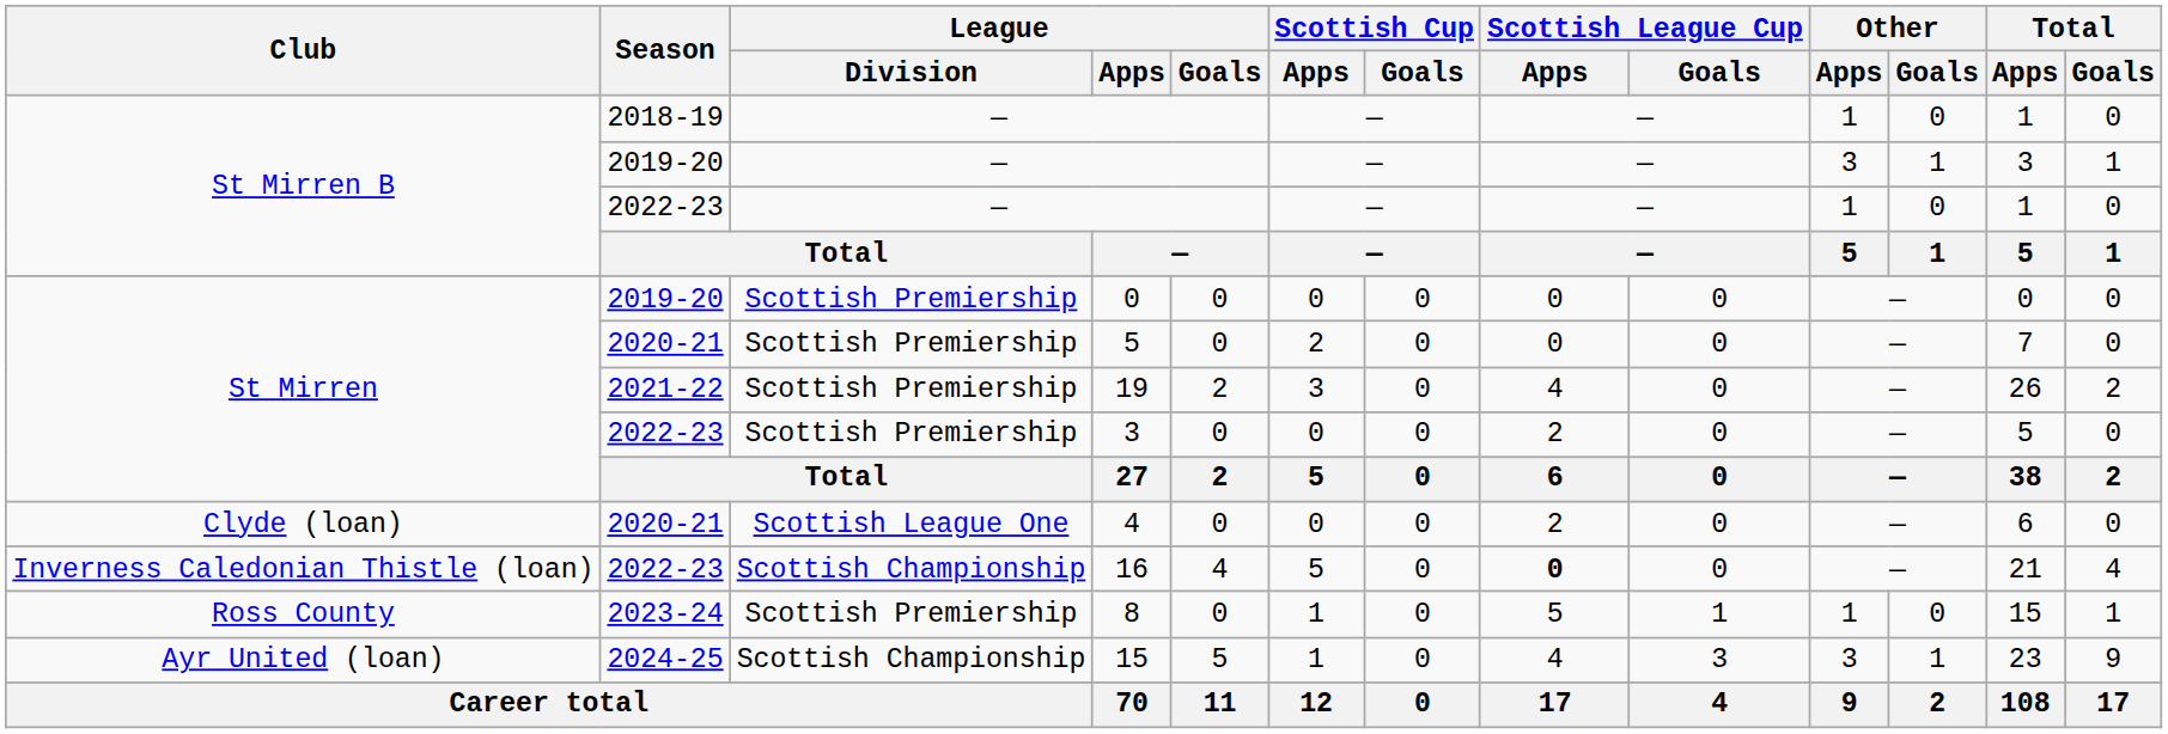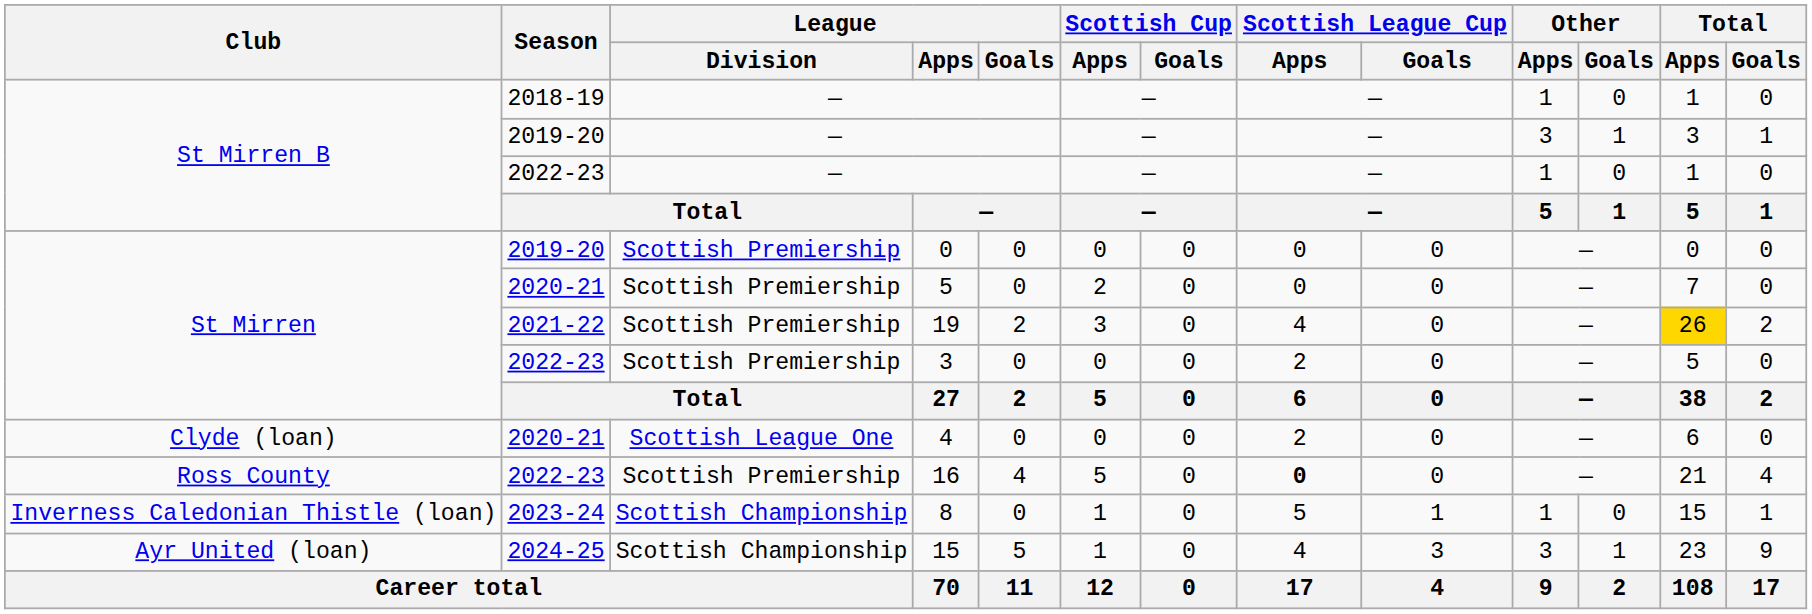 <table class="wikitable" style="text-align:center">
 <tr>
 <th rowspan="2">Club</th>
 <th rowspan="2">Season</th>
 <th colspan="3">League</th>
 <th colspan="2"><a href='#'>Scottish Cup</a></th>
 <th colspan="2"><a href='#'>Scottish League Cup</a></th>
 <th colspan="2">Other</th>
 <th colspan="2">Total</th>
 </tr>
 <tr>
 <th>Division</th>
 <th>Apps</th>
 <th>Goals</th>
 <th>Apps</th>
 <th>Goals</th>
 <th>Apps</th>
 <th>Goals</th>
 <th>Apps</th>
 <th>Goals</th>
 <th>Apps</th>
 <th>Goals</th>
 </tr>
 <tr>
 <td rowspan="4"><a href='#'>St Mirren B</a></td>
 <td>2018-19</td>
 <td colspan="3">—</td>
 <td colspan="2">—</td>
 <td colspan="2">—</td>
 <td>1</td>
 <td>0</td>
 <td>1</td>
 <td>0</td>
 </tr>
 <tr>
 <td>2019-20</td>
 <td colspan="3">—</td>
 <td colspan="2">—</td>
 <td colspan="2">—</td>
 <td>3</td>
 <td>1</td>
 <td>3</td>
 <td>1</td>
 </tr>
 <tr>
 <td>2022-23</td>
 <td colspan="3">—</td>
 <td colspan="2">—</td>
 <td colspan="2">—</td>
 <td>1</td>
 <td>0</td>
 <td>1</td>
 <td>0</td>
 </tr>
 <tr>
 <th colspan="2">Total</th>
 <th colspan="2">—</th>
 <th colspan="2">—</th>
 <th colspan="2">—</th>
 <th>5</th>
 <th>1</th>
 <th>5</th>
 <th>1</th>
 </tr>
 <tr>
 <td rowspan="5"><a href='#'>St Mirren</a></td>
 <td><a href='#'>2019-20</a></td>
 <td><a href='#'>Scottish Premiership</a></td>
 <td>0</td>
 <td>0</td>
 <td>0</td>
 <td>0</td>
 <td>0</td>
 <td>0</td>
 <td colspan="2">—</td>
 <td>0</td>
 <td>0</td>
 </tr>
 <tr>
 <td><a href='#'>2020-21</a></td>
 <td>Scottish Premiership</td>
 <td>5</td>
 <td>0</td>
 <td>2</td>
 <td>0</td>
 <td>0</td>
 <td>0</td>
 <td colspan="2">—</td>
 <td>7</td>
 <td>0</td>
 </tr>
 <tr>
 <td><a href='#'>2021-22</a></td>
 <td>Scottish Premiership</td>
 <td>19</td>
 <td>2</td>
 <td>3</td>
 <td>0</td>
 <td>4</td>
 <td>0</td>
 <td colspan="2">—</td>
-<td>26</td>
+<td style="background: gold;">26</td>
 <td>2</td>
 </tr>
 <tr>
 <td><a href='#'>2022-23</a></td>
 <td>Scottish Premiership</td>
 <td>3</td>
 <td>0</td>
 <td>0</td>
 <td>0</td>
 <td>2</td>
 <td>0</td>
 <td colspan="2">—</td>
 <td>5</td>
 <td>0</td>
 </tr>
 <tr>
 <th colspan="2">Total</th>
 <th>27</th>
 <th>2</th>
 <th>5</th>
 <th>0</th>
 <th>6</th>
 <th>0</th>
 <th colspan="2">—</th>
 <th>38</th>
 <th>2</th>
 </tr>
 <tr>
 <td><a href='#'>Clyde</a> (loan)</td>
 <td><a href='#'>2020-21</a></td>
 <td><a href='#'>Scottish League One</a></td>
 <td>4</td>
 <td>0</td>
 <td>0</td>
 <td>0</td>
 <td>2</td>
 <td>0</td>
 <td colspan="2">—</td>
 <td>6</td>
 <td>0</td>
 </tr>
 <tr>
-<td><a href='#'>Inverness Caledonian Thistle</a> (loan)</td>
+<td><a href='#'>Ross County</a></td>
 <td><a href='#'>2022-23</a></td>
-<td><a href='#'>Scottish Championship</a></td>
+<td>Scottish Premiership</td>
 <td>16</td>
 <td>4</td>
 <td>5</td>
 <td>0</td>
 <td><strong>0</strong></td>
 <td>0</td>
 <td colspan="2">—</td>
 <td>21</td>
 <td>4</td>
 </tr>
 <tr>
-<td><a href='#'>Ross County</a></td>
+<td><a href='#'>Inverness Caledonian Thistle</a> (loan)</td>
 <td><a href='#'>2023-24</a></td>
-<td>Scottish Premiership</td>
+<td><a href='#'>Scottish Championship</a></td>
 <td>8</td>
 <td>0</td>
 <td>1</td>
 <td>0</td>
 <td>5</td>
 <td>1</td>
 <td>1</td>
 <td>0</td>
 <td>15</td>
 <td>1</td>
 </tr>
 <tr>
 <td><a href='#'>Ayr United</a> (loan)</td>
 <td><a href='#'>2024-25</a></td>
 <td>Scottish Championship</td>
 <td>15</td>
 <td>5</td>
 <td>1</td>
 <td>0</td>
 <td>4</td>
 <td>3</td>
 <td>3</td>
 <td>1</td>
 <td>23</td>
 <td>9</td>
 </tr>
 <tr>
 <th colspan="3">Career total</th>
 <th>70</th>
 <th>11</th>
 <th>12</th>
 <th>0</th>
 <th>17</th>
 <th>4</th>
 <th>9</th>
 <th>2</th>
 <th>108</th>
 <th>17</th>
 </tr>
 </table>
